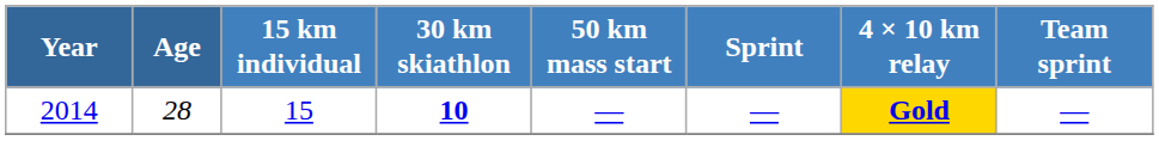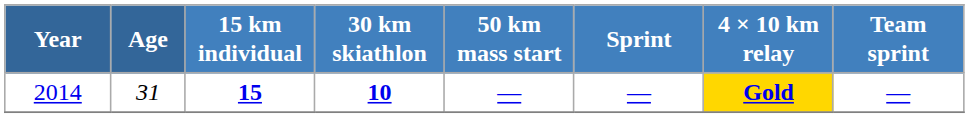 <table class="wikitable" style="font-size:95%; text-align:center; border:grey solid 1px; border-collapse:collapse; background:#ffffff;">
 <tr>
 <th style="background-color:#369; color:white; width:60px;"> Year </th>
 <th style="background-color:#369; color:white; width:40px;"> Age </th>
 <th style="background-color:#4180be; color:white; width:75px;"> 15 km <br> individual </th>
 <th style="background-color:#4180be; color:white; width:75px;"> 30 km <br> skiathlon </th>
 <th style="background-color:#4180be; color:white; width:75px;"> 50 km <br> mass start </th>
 <th style="background-color:#4180be; color:white; width:75px;"> Sprint </th>
 <th style="background-color:#4180be; color:white; width:75px;"> 4 × 10 km <br> relay </th>
 <th style="background-color:#4180be; color:white; width:75px;"> Team <br> sprint </th>
 </tr>
 <tr>
 <td><a href='#'>2014</a></td>
-<td><em>28</em></td>
-<td><a href='#'>15</a></td>
+<td><em>31</em></td>
+<td><strong><a href='#'>15</a></strong></td>
 <td><strong><a href='#'>10</a></strong></td>
 <td><a href='#'>—</a></td>
 <td><a href='#'>—</a></td>
 <td style="background:gold;"><a href='#'><strong>Gold</strong></a></td>
 <td><a href='#'>—</a></td>
 </tr>
 <tr>
 </tr>
 </table>
